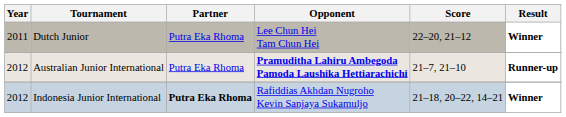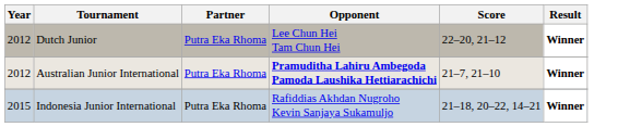 <table class="sortable wikitable" style="font-size: 90%">
 <tr>
 <th>Year</th>
 <th>Tournament</th>
 <th>Partner</th>
 <th>Opponent</th>
 <th>Score</th>
 <th>Result</th>
 </tr>
 <tr style="background:#BDB8AD">
-<td align="center">2011</td>
+<td align="center">2012</td>
 <td align="left">Dutch Junior</td>
 <td align="left"> <a href='#'>Putra Eka Rhoma</a></td>
 <td align="left"> <a href='#'>Lee Chun Hei</a><br> <a href='#'>Tam Chun Hei</a></td>
 <td align="left">22–20, 21–12</td>
 <td style="text-align:left; background:white"> <strong>Winner</strong></td>
 </tr>
 <tr>
 </tr>
 <tr style="background:#EBE7E0">
 <td align="center">2012</td>
 <td align="left">Australian Junior International</td>
 <td align="left"> <a href='#'>Putra Eka Rhoma</a></td>
 <td align="left"><strong> <a href='#'>Pramuditha Lahiru Ambegoda</a><br> <a href='#'>Pamoda Laushika Hettiarachichi</a></strong></td>
 <td align="left">21–7, 21–10</td>
-<td style="text-align:left; background:white"> <strong>Runner-up</strong></td>
+<td style="text-align:left; background:white"> <strong>Winner</strong></td>
 </tr>
 <tr>
 </tr>
 <tr style="background:#C6D4E1">
-<td align="center">2012</td>
+<td align="center">2015</td>
 <td align="left">Indonesia Junior International</td>
-<td align="left"><strong> Putra Eka Rhoma</strong></td>
+<td align="left"> Putra Eka Rhoma</td>
 <td align="left"> <a href='#'>Rafiddias Akhdan Nugroho</a> <br>  <a href='#'>Kevin Sanjaya Sukamuljo</a></td>
 <td align="left">21–18, 20–22, 14–21</td>
 <td style="text-align:left; background:white"> <strong>Winner</strong></td>
 </tr>
 </table>
